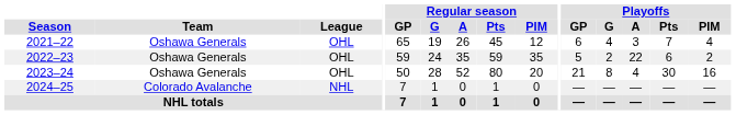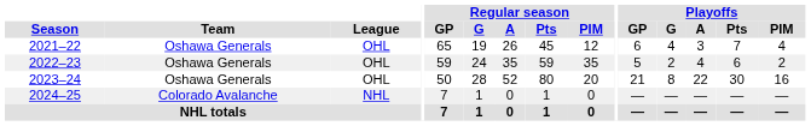 <table border="0" cellpadding="1" cellspacing="0" style="text-align:center; width:60em">
 <tr bgcolor="#e0e0e0">
 <th colspan="3" bgcolor="#ffffff"></th>
 <th rowspan="100" bgcolor="#ffffff"></th>
 <th colspan="5"><a href='#'>Regular season</a></th>
 <th rowspan="100" bgcolor="#ffffff"></th>
 <th colspan="5"><a href='#'>Playoffs</a></th>
 </tr>
 <tr bgcolor="#e0e0e0">
 <th><a href='#'>Season</a></th>
 <th>Team</th>
 <th>League</th>
 <th>GP</th>
 <th><a href='#'>G</a></th>
 <th><a href='#'>A</a></th>
 <th><a href='#'>Pts</a></th>
 <th><a href='#'>PIM</a></th>
 <th>GP</th>
 <th>G</th>
 <th>A</th>
 <th>Pts</th>
 <th>PIM</th>
 </tr>
 <tr>
 <td><a href='#'>2021–22</a></td>
 <td><a href='#'>Oshawa Generals</a></td>
 <td><a href='#'>OHL</a></td>
 <td>65</td>
 <td>19</td>
 <td>26</td>
 <td>45</td>
 <td>12</td>
 <td>6</td>
 <td>4</td>
 <td>3</td>
 <td>7</td>
 <td>4</td>
 </tr>
 <tr bgcolor="#f0f0f0">
 <td><a href='#'>2022–23</a></td>
 <td>Oshawa Generals</td>
 <td>OHL</td>
 <td>59</td>
 <td>24</td>
 <td>35</td>
 <td>59</td>
 <td>35</td>
 <td>5</td>
 <td>2</td>
-<td>22</td>
+<td>4</td>
 <td>6</td>
 <td>2</td>
 </tr>
 <tr>
 <td><a href='#'>2023–24</a></td>
 <td>Oshawa Generals</td>
 <td>OHL</td>
 <td>50</td>
 <td>28</td>
 <td>52</td>
 <td>80</td>
 <td>20</td>
 <td>21</td>
 <td>8</td>
-<td>4</td>
+<td>22</td>
 <td>30</td>
 <td>16</td>
 </tr>
 <tr bgcolor="#f0f0f0">
 <td><a href='#'>2024–25</a></td>
 <td><a href='#'>Colorado Avalanche</a></td>
 <td><a href='#'>NHL</a></td>
 <td>7</td>
 <td>1</td>
 <td>0</td>
 <td>1</td>
 <td>0</td>
 <td>—</td>
 <td>—</td>
 <td>—</td>
 <td>—</td>
 <td>—</td>
 </tr>
 <tr bgcolor="#e0e0e0">
 <th colspan="3">NHL totals</th>
 <th>7</th>
 <th>1</th>
 <th>0</th>
 <th>1</th>
 <th>0</th>
 <th>—</th>
 <th>—</th>
 <th>—</th>
 <th>—</th>
 <th>—</th>
 </tr>
 </table>
